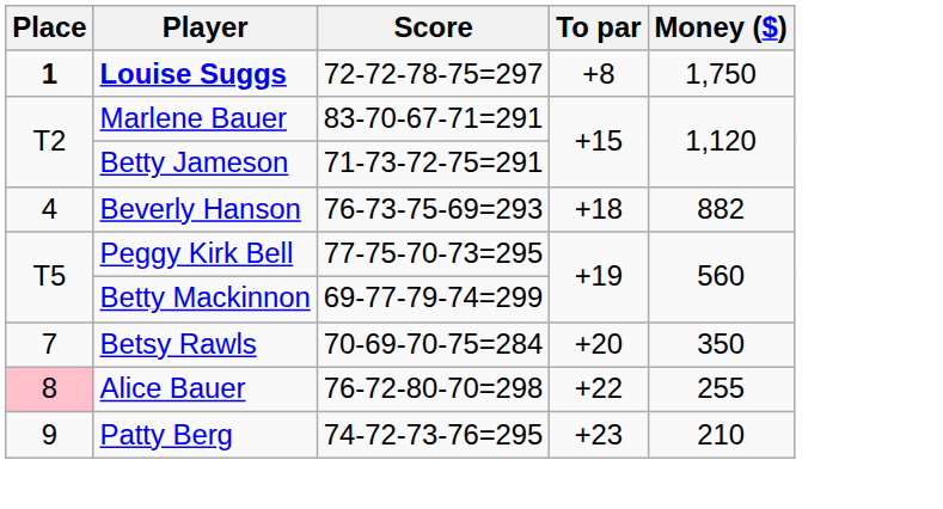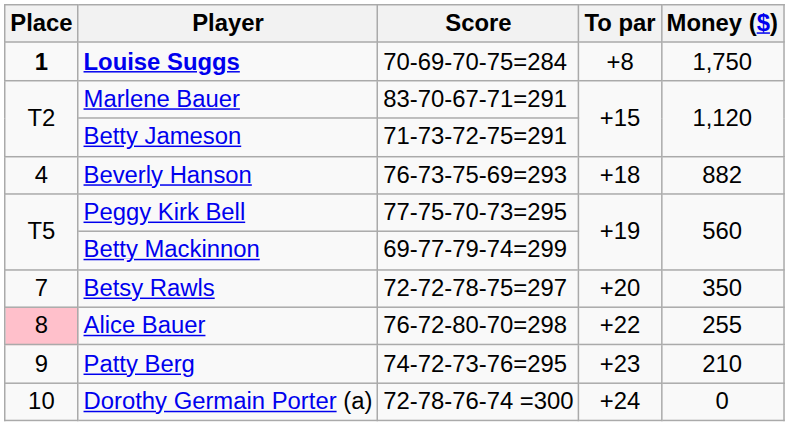 <table class="wikitable">
 <tr>
 <th>Place</th>
 <th>Player</th>
 <th>Score</th>
 <th>To par</th>
 <th>Money (<a href='#'>$</a>)</th>
 </tr>
 <tr>
 <td align=center><strong>1</strong></td>
 <td> <strong><a href='#'>Louise Suggs</a></strong></td>
-<td>72-72-78-75=297</td>
+<td>70-69-70-75=284</td>
 <td align=center>+8</td>
 <td align=center>1,750</td>
 </tr>
 <tr>
 <td align=center rowspan=2>T2</td>
 <td> <a href='#'>Marlene Bauer</a></td>
 <td>83-70-67-71=291</td>
 <td align=center rowspan=2>+15</td>
 <td align=center rowspan=2>1,120</td>
 </tr>
 <tr>
 <td> <a href='#'>Betty Jameson</a></td>
 <td>71-73-72-75=291</td>
 </tr>
 <tr>
 <td align=center>4</td>
 <td> <a href='#'>Beverly Hanson</a></td>
 <td>76-73-75-69=293</td>
 <td align=center>+18</td>
 <td align=center>882</td>
 </tr>
 <tr>
 <td align=center rowspan=2>T5</td>
 <td> <a href='#'>Peggy Kirk Bell</a></td>
 <td>77-75-70-73=295</td>
 <td align=center rowspan=2>+19</td>
 <td align=center rowspan=2>560</td>
 </tr>
 <tr>
 <td> <a href='#'>Betty Mackinnon</a></td>
 <td>69-77-79-74=299</td>
 </tr>
 <tr>
 <td align=center>7</td>
 <td> <a href='#'>Betsy Rawls</a></td>
-<td>70-69-70-75=284</td>
+<td>72-72-78-75=297</td>
 <td align=center>+20</td>
 <td align=center>350</td>
 </tr>
 <tr>
 <td align=center style="background: pink;">8</td>
 <td> <a href='#'>Alice Bauer</a></td>
 <td>76-72-80-70=298</td>
 <td align=center>+22</td>
 <td align=center>255</td>
 </tr>
 <tr>
 <td align=center>9</td>
 <td> <a href='#'>Patty Berg</a></td>
 <td>74-72-73-76=295</td>
 <td align=center>+23</td>
 <td align=center>210</td>
 </tr>
+<tr>
+<td align=center>10</td>
+<td> <a href='#'>Dorothy Germain Porter</a> (a)</td>
+<td>72-78-76-74 =300</td>
+<td align=center>+24</td>
+<td align=center>0</td>
+</tr>
 </table>
